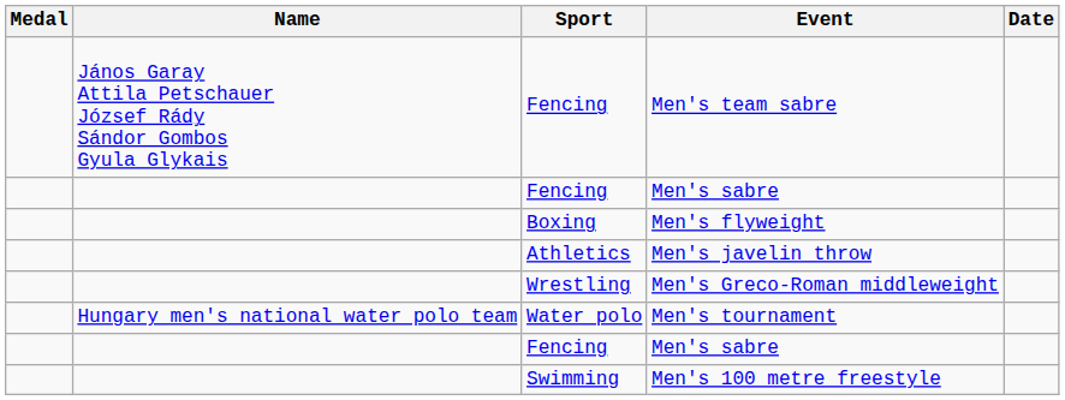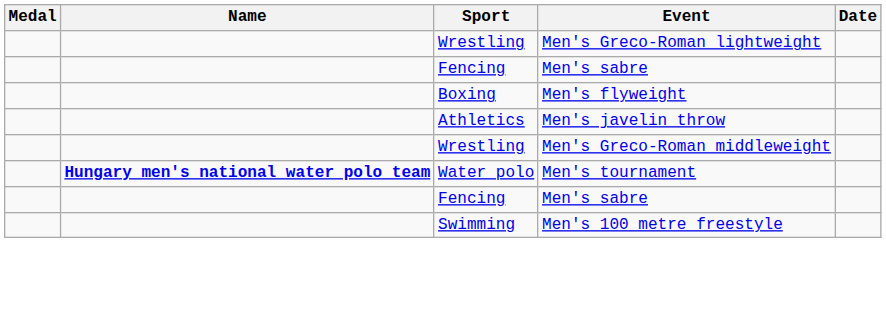 <table class="wikitable sortable"  style="font-size:95%">
 <tr>
 <th>Medal</th>
 <th>Name</th>
 <th>Sport</th>
 <th>Event</th>
 <th>Date</th>
 </tr>
 <tr>
 <td></td>
-<td><br><a href='#'>János Garay</a><br><a href='#'>Attila Petschauer</a><br><a href='#'>József Rády</a><br><a href='#'>Sándor Gombos</a><br><a href='#'>Gyula Glykais</a></td>
-<td><a href='#'>Fencing</a></td>
-<td><a href='#'>Men's team sabre</a></td>
+<td></td>
+<td><a href='#'>Wrestling</a></td>
+<td><a href='#'>Men's Greco-Roman lightweight</a></td>
 <td></td>
 </tr>
 <tr>
 <td></td>
 <td></td>
 <td><a href='#'>Fencing</a></td>
 <td><a href='#'>Men's sabre</a></td>
 <td></td>
 </tr>
 <tr>
 <td></td>
 <td></td>
 <td><a href='#'>Boxing</a></td>
 <td><a href='#'>Men's flyweight</a></td>
 <td></td>
 </tr>
 <tr>
 <td></td>
 <td></td>
 <td><a href='#'>Athletics</a></td>
 <td><a href='#'>Men's javelin throw</a></td>
 <td></td>
 </tr>
 <tr>
 <td></td>
 <td></td>
 <td><a href='#'>Wrestling</a></td>
 <td><a href='#'>Men's Greco-Roman middleweight</a></td>
 <td></td>
 </tr>
 <tr>
 <td></td>
-<td><a href='#'>Hungary men's national water polo team</a></td>
+<td><strong><a href='#'>Hungary men's national water polo team</a></strong></td>
 <td><a href='#'>Water polo</a></td>
 <td><a href='#'>Men's tournament</a></td>
 <td></td>
 </tr>
 <tr>
 <td></td>
 <td></td>
 <td><a href='#'>Fencing</a></td>
 <td><a href='#'>Men's sabre</a></td>
 <td></td>
 </tr>
 <tr>
 <td></td>
 <td></td>
 <td><a href='#'>Swimming</a></td>
 <td><a href='#'>Men's 100 metre freestyle</a></td>
 <td></td>
 </tr>
 </table>
